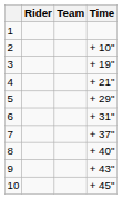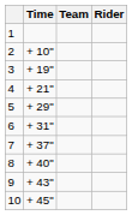 <table class="wikitable">
 <tr>
 <th></th>
+<th>Time</th>
+<th>Team</th>
 <th>Rider</th>
-<th>Team</th>
-<th>Time</th>
 </tr>
 <tr>
 <td>1</td>
+<td align="right"></td>
 <td></td>
 <td></td>
-<td align="right"></td>
 </tr>
 <tr>
 <td>2</td>
+<td align="right">+ 10"</td>
+<td></td>
 <td> </td>
-<td></td>
-<td align="right">+ 10"</td>
 </tr>
 <tr>
 <td>3</td>
+<td align="right">+ 19"</td>
 <td></td>
 <td></td>
-<td align="right">+ 19"</td>
 </tr>
 <tr>
 <td>4</td>
+<td align="right">+ 21"</td>
 <td></td>
 <td></td>
-<td align="right">+ 21"</td>
 </tr>
 <tr>
 <td>5</td>
+<td align="right">+ 29"</td>
 <td></td>
 <td></td>
-<td align="right">+ 29"</td>
 </tr>
 <tr>
 <td>6</td>
+<td align="right">+ 31"</td>
 <td></td>
 <td></td>
-<td align="right">+ 31"</td>
 </tr>
 <tr>
 <td>7</td>
+<td align="right">+ 37"</td>
 <td></td>
 <td></td>
-<td align="right">+ 37"</td>
 </tr>
 <tr>
 <td>8</td>
+<td align="right">+ 40"</td>
 <td></td>
 <td></td>
-<td align="right">+ 40"</td>
 </tr>
 <tr>
 <td>9</td>
+<td align="right">+ 43"</td>
 <td></td>
 <td></td>
-<td align="right">+ 43"</td>
 </tr>
 <tr>
 <td>10</td>
+<td align="right">+ 45"</td>
 <td></td>
 <td></td>
-<td align="right">+ 45"</td>
 </tr>
 </table>
